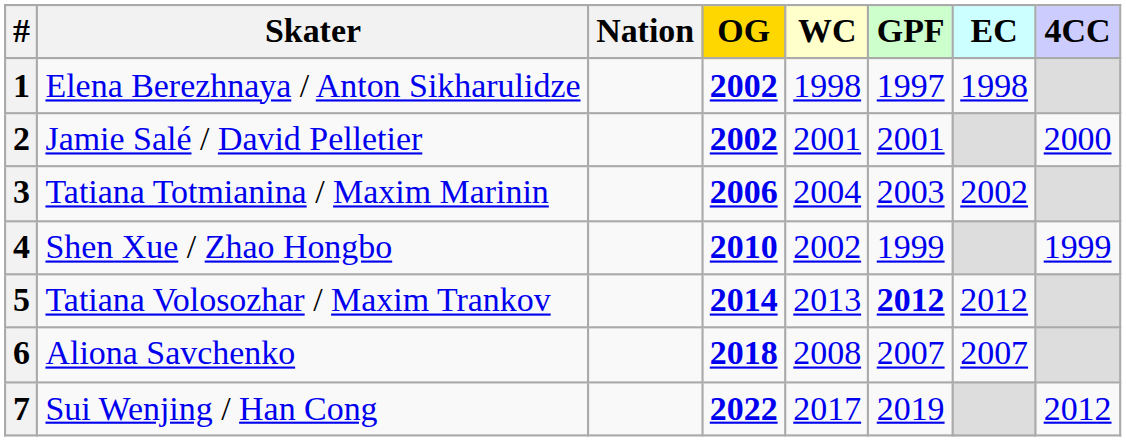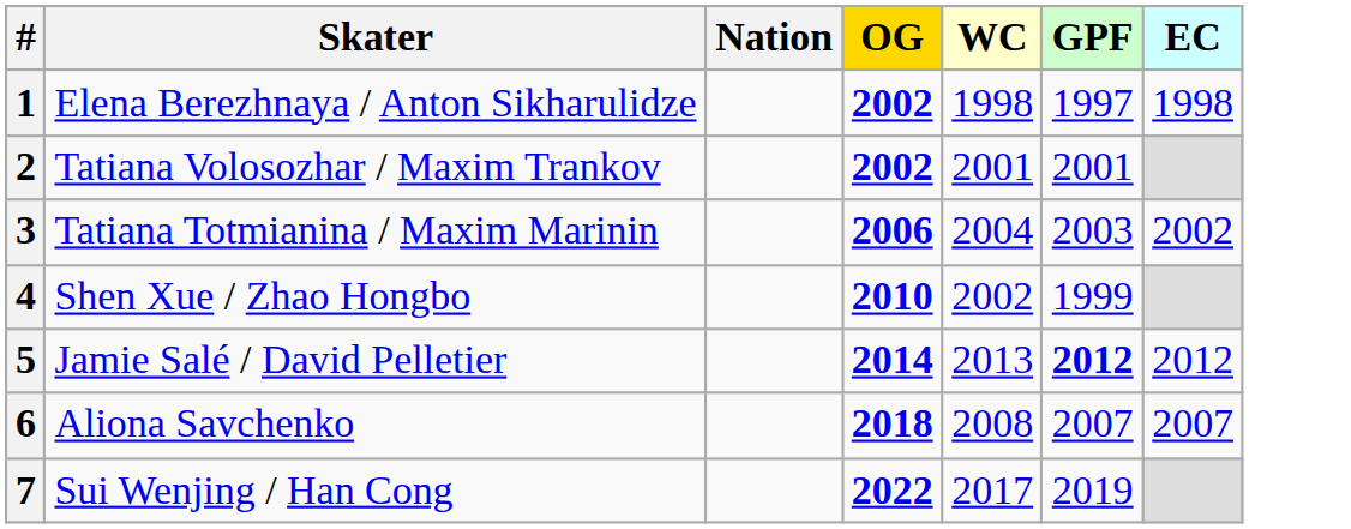 <table class="wikitable sortable" style="text-align: center;">
 <tr>
 <th>#</th>
 <th>Skater</th>
 <th>Nation</th>
 <th style="background-color: gold;">OG</th>
 <th style="background-color: #ffc;">WC</th>
 <th style="background-color: #cfc;">GPF</th>
 <th style="background-color: #cff;">EC</th>
-<th style="background-color: #ccf;">4CC</th>
 </tr>
 <tr>
 <th>1</th>
 <td style="text-align: left;"><a href='#'>Elena Berezhnaya</a> / <a href='#'>Anton Sikharulidze</a></td>
 <td></td>
 <td><strong><a href='#'>2002</a></strong></td>
 <td><a href='#'>1998</a></td>
 <td><a href='#'>1997</a></td>
 <td><a href='#'>1998</a></td>
-<td style="background-color: #ddd;"></td>
 </tr>
 <tr>
 <th>2</th>
-<td style="text-align: left;"><a href='#'>Jamie Salé</a> / <a href='#'>David Pelletier</a></td>
+<td style="text-align: left;"><a href='#'>Tatiana Volosozhar</a> / <a href='#'>Maxim Trankov</a></td>
 <td></td>
 <td><strong><a href='#'>2002</a></strong></td>
 <td><a href='#'>2001</a></td>
 <td><a href='#'>2001</a></td>
 <td style="background-color: #ddd;"></td>
-<td><a href='#'>2000</a></td>
 </tr>
 <tr>
 <th>3</th>
 <td style="text-align: left;"><a href='#'>Tatiana Totmianina</a> / <a href='#'>Maxim Marinin</a></td>
 <td></td>
 <td><strong><a href='#'>2006</a></strong></td>
 <td><a href='#'>2004</a></td>
 <td><a href='#'>2003</a></td>
 <td><a href='#'>2002</a></td>
-<td style="background-color: #ddd;"></td>
 </tr>
 <tr>
 <th>4</th>
 <td style="text-align: left;"><a href='#'>Shen Xue</a> / <a href='#'>Zhao Hongbo</a></td>
 <td></td>
 <td><strong><a href='#'>2010</a></strong></td>
 <td><a href='#'>2002</a></td>
 <td><a href='#'>1999</a></td>
 <td style="background-color: #ddd;"></td>
-<td><a href='#'>1999</a></td>
 </tr>
 <tr>
 <th>5</th>
-<td style="text-align: left;"><a href='#'>Tatiana Volosozhar</a> / <a href='#'>Maxim Trankov</a></td>
+<td style="text-align: left;"><a href='#'>Jamie Salé</a> / <a href='#'>David Pelletier</a></td>
 <td></td>
 <td><strong><a href='#'>2014</a></strong></td>
 <td><a href='#'>2013</a></td>
 <td><strong><a href='#'>2012</a></strong></td>
 <td><a href='#'>2012</a></td>
-<td style="background-color: #ddd;"></td>
 </tr>
 <tr>
 <th>6</th>
 <td style="text-align: left;"><a href='#'>Aliona Savchenko</a> </td>
 <td></td>
 <td><strong><a href='#'>2018</a></strong></td>
 <td><a href='#'>2008</a></td>
 <td><a href='#'>2007</a></td>
 <td><a href='#'>2007</a></td>
-<td style="background-color: #ddd;"></td>
 </tr>
 <tr>
 <th>7</th>
 <td style="text-align: left;"><a href='#'>Sui Wenjing</a> / <a href='#'>Han Cong</a></td>
 <td></td>
 <td><strong><a href='#'>2022</a></strong></td>
 <td><a href='#'>2017</a></td>
 <td><a href='#'>2019</a></td>
 <td style="background-color: #ddd;"></td>
-<td><a href='#'>2012</a></td>
 </tr>
 </table>
